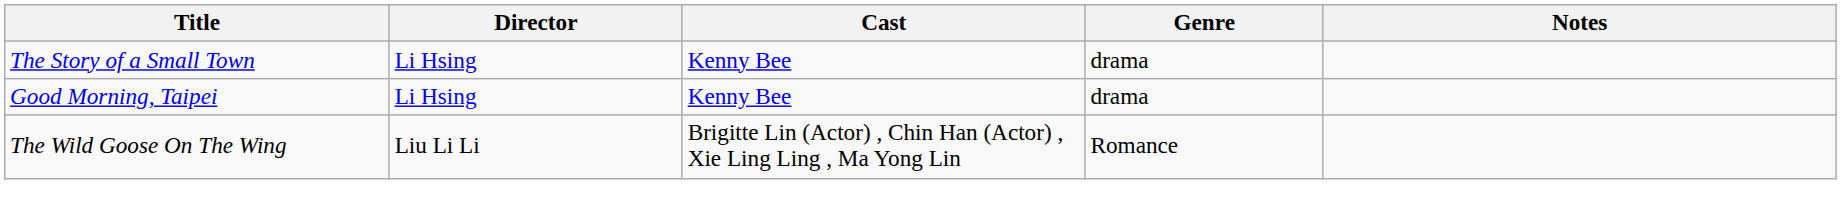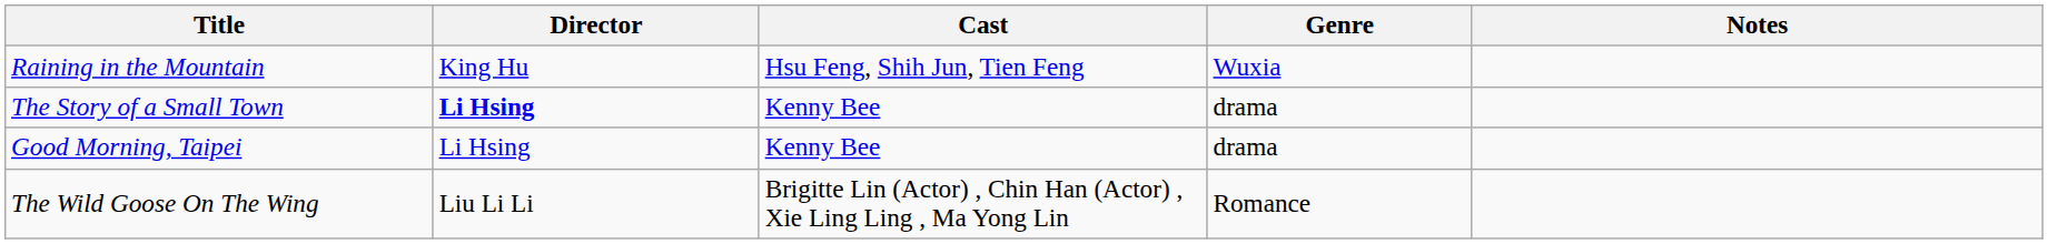 <table class="wikitable" width= "100%">
 <tr>
 <th width=21%>Title</th>
 <th width=16%>Director</th>
 <th width=22%>Cast</th>
 <th width=13%>Genre</th>
 <th width=28%>Notes</th>
 </tr>
 <tr>
+<td><em><a href='#'>Raining in the Mountain</a></em></td>
+<td><a href='#'>King Hu</a></td>
+<td><a href='#'>Hsu Feng</a>, <a href='#'>Shih Jun</a>, <a href='#'>Tien Feng</a></td>
+<td><a href='#'>Wuxia</a></td>
+<td></td>
+</tr>
+<tr>
 <td><em><a href='#'>The Story of a Small Town</a></em></td>
-<td><a href='#'>Li Hsing</a></td>
+<td><strong><a href='#'>Li Hsing</a></strong></td>
 <td><a href='#'>Kenny Bee</a></td>
 <td>drama</td>
 <td></td>
 </tr>
 <tr>
 <td><em><a href='#'>Good Morning, Taipei</a></em></td>
 <td><a href='#'>Li Hsing</a></td>
 <td><a href='#'>Kenny Bee</a></td>
 <td>drama</td>
 <td></td>
 </tr>
 <tr>
 <td><em>The Wild Goose On The Wing</em></td>
 <td>Liu Li Li</td>
 <td>Brigitte Lin (Actor) , Chin Han (Actor) , Xie Ling Ling , Ma Yong Lin</td>
 <td>Romance</td>
 <td></td>
 </tr>
 </table>
